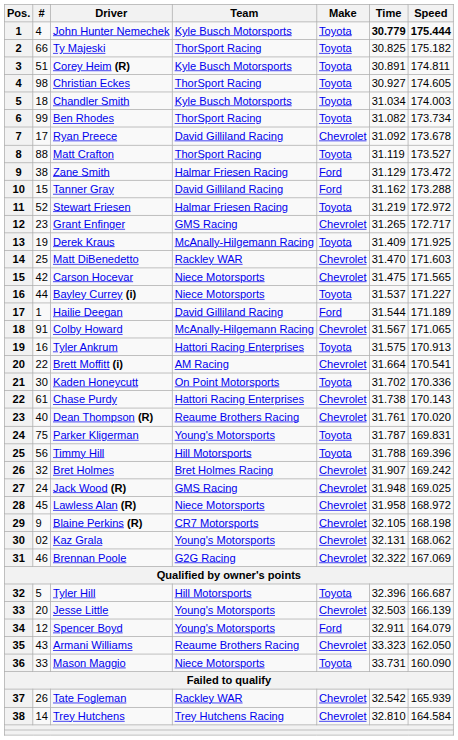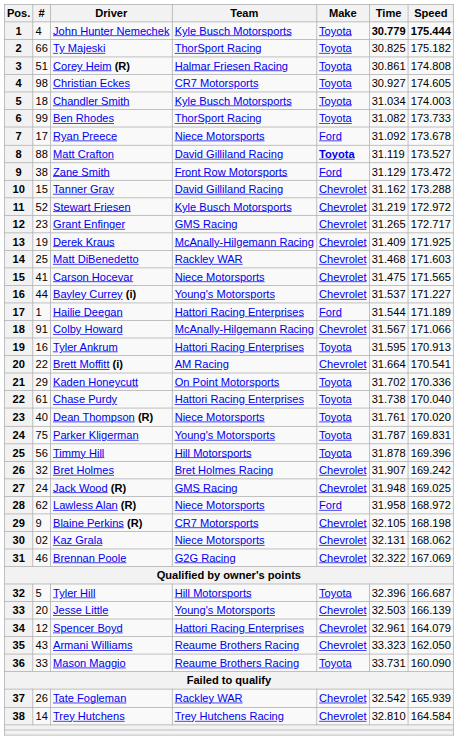 <table class="wikitable" style="font-size:95%">
 <tr>
 <th>Pos.</th>
 <th>#</th>
 <th>Driver</th>
 <th>Team</th>
 <th>Make</th>
 <th>Time</th>
 <th>Speed</th>
 </tr>
 <tr>
 <th>1</th>
 <td>4</td>
 <td><a href='#'>John Hunter Nemechek</a></td>
 <td><a href='#'>Kyle Busch Motorsports</a></td>
 <td><a href='#'>Toyota</a></td>
 <td><strong>30.779</strong></td>
 <td><strong>175.444</strong></td>
 </tr>
 <tr>
 <th>2</th>
 <td>66</td>
 <td><a href='#'>Ty Majeski</a></td>
 <td><a href='#'>ThorSport Racing</a></td>
 <td><a href='#'>Toyota</a></td>
 <td>30.825</td>
 <td>175.182</td>
 </tr>
 <tr>
 <th>3</th>
 <td>51</td>
 <td><a href='#'>Corey Heim</a> <strong>(R)</strong></td>
-<td><a href='#'>Kyle Busch Motorsports</a></td>
+<td><a href='#'>Halmar Friesen Racing</a></td>
 <td><a href='#'>Toyota</a></td>
-<td>30.891</td>
-<td>174.811</td>
+<td>30.861</td>
+<td>174.808</td>
 </tr>
 <tr>
 <th>4</th>
 <td>98</td>
 <td><a href='#'>Christian Eckes</a></td>
-<td><a href='#'>ThorSport Racing</a></td>
+<td><a href='#'>CR7 Motorsports</a></td>
 <td><a href='#'>Toyota</a></td>
 <td>30.927</td>
 <td>174.605</td>
 </tr>
 <tr>
 <th>5</th>
 <td>18</td>
 <td><a href='#'>Chandler Smith</a></td>
 <td><a href='#'>Kyle Busch Motorsports</a></td>
 <td><a href='#'>Toyota</a></td>
 <td>31.034</td>
 <td>174.003</td>
 </tr>
 <tr>
 <th>6</th>
 <td>99</td>
 <td><a href='#'>Ben Rhodes</a></td>
 <td><a href='#'>ThorSport Racing</a></td>
 <td><a href='#'>Toyota</a></td>
 <td>31.082</td>
-<td>173.734</td>
+<td>173.733</td>
 </tr>
 <tr>
 <th>7</th>
 <td>17</td>
 <td><a href='#'>Ryan Preece</a></td>
-<td><a href='#'>David Gilliland Racing</a></td>
-<td><a href='#'>Chevrolet</a></td>
+<td><a href='#'>Niece Motorsports</a></td>
+<td><a href='#'>Ford</a></td>
 <td>31.092</td>
 <td>173.678</td>
 </tr>
 <tr>
 <th>8</th>
 <td>88</td>
 <td><a href='#'>Matt Crafton</a></td>
-<td><a href='#'>ThorSport Racing</a></td>
-<td><a href='#'>Toyota</a></td>
+<td><a href='#'>David Gilliland Racing</a></td>
+<td><strong><a href='#'>Toyota</a></strong></td>
 <td>31.119</td>
 <td>173.527</td>
 </tr>
 <tr>
 <th>9</th>
 <td>38</td>
 <td><a href='#'>Zane Smith</a></td>
-<td><a href='#'>Halmar Friesen Racing</a></td>
+<td><a href='#'>Front Row Motorsports</a></td>
 <td><a href='#'>Ford</a></td>
 <td>31.129</td>
 <td>173.472</td>
 </tr>
 <tr>
 <th>10</th>
 <td>15</td>
 <td><a href='#'>Tanner Gray</a></td>
 <td><a href='#'>David Gilliland Racing</a></td>
-<td><a href='#'>Ford</a></td>
+<td><a href='#'>Chevrolet</a></td>
 <td>31.162</td>
 <td>173.288</td>
 </tr>
 <tr>
 <th>11</th>
 <td>52</td>
 <td><a href='#'>Stewart Friesen</a></td>
-<td><a href='#'>Halmar Friesen Racing</a></td>
-<td><a href='#'>Toyota</a></td>
+<td><a href='#'>Kyle Busch Motorsports</a></td>
+<td><a href='#'>Chevrolet</a></td>
 <td>31.219</td>
 <td>172.972</td>
 </tr>
 <tr>
 <th>12</th>
 <td>23</td>
 <td><a href='#'>Grant Enfinger</a></td>
 <td><a href='#'>GMS Racing</a></td>
 <td><a href='#'>Chevrolet</a></td>
 <td>31.265</td>
 <td>172.717</td>
 </tr>
 <tr>
 <th>13</th>
 <td>19</td>
 <td><a href='#'>Derek Kraus</a></td>
 <td><a href='#'>McAnally-Hilgemann Racing</a></td>
-<td><a href='#'>Toyota</a></td>
+<td><a href='#'>Chevrolet</a></td>
 <td>31.409</td>
 <td>171.925</td>
 </tr>
 <tr>
 <th>14</th>
 <td>25</td>
 <td><a href='#'>Matt DiBenedetto</a></td>
 <td><a href='#'>Rackley WAR</a></td>
 <td><a href='#'>Chevrolet</a></td>
-<td>31.470</td>
+<td>31.468</td>
 <td>171.603</td>
 </tr>
 <tr>
 <th>15</th>
-<td>42</td>
+<td>41</td>
 <td><a href='#'>Carson Hocevar</a></td>
 <td><a href='#'>Niece Motorsports</a></td>
 <td><a href='#'>Chevrolet</a></td>
 <td>31.475</td>
 <td>171.565</td>
 </tr>
 <tr>
 <th>16</th>
 <td>44</td>
 <td><a href='#'>Bayley Currey</a> <strong>(i)</strong></td>
-<td><a href='#'>Niece Motorsports</a></td>
-<td><a href='#'>Toyota</a></td>
+<td><a href='#'>Young's Motorsports</a></td>
+<td><a href='#'>Chevrolet</a></td>
 <td>31.537</td>
 <td>171.227</td>
 </tr>
 <tr>
 <th>17</th>
 <td>1</td>
 <td><a href='#'>Hailie Deegan</a></td>
-<td><a href='#'>David Gilliland Racing</a></td>
+<td><a href='#'>Hattori Racing Enterprises</a></td>
 <td><a href='#'>Ford</a></td>
 <td>31.544</td>
 <td>171.189</td>
 </tr>
 <tr>
 <th>18</th>
 <td>91</td>
 <td><a href='#'>Colby Howard</a></td>
 <td><a href='#'>McAnally-Hilgemann Racing</a></td>
 <td><a href='#'>Chevrolet</a></td>
 <td>31.567</td>
-<td>171.065</td>
+<td>171.066</td>
 </tr>
 <tr>
 <th>19</th>
 <td>16</td>
 <td><a href='#'>Tyler Ankrum</a></td>
 <td><a href='#'>Hattori Racing Enterprises</a></td>
 <td><a href='#'>Toyota</a></td>
-<td>31.575</td>
+<td>31.595</td>
 <td>170.913</td>
 </tr>
 <tr>
 <th>20</th>
 <td>22</td>
 <td><a href='#'>Brett Moffitt</a> <strong>(i)</strong></td>
 <td><a href='#'>AM Racing</a></td>
 <td><a href='#'>Chevrolet</a></td>
 <td>31.664</td>
 <td>170.541</td>
 </tr>
 <tr>
 <th>21</th>
-<td>30</td>
+<td>29</td>
 <td><a href='#'>Kaden Honeycutt</a></td>
 <td><a href='#'>On Point Motorsports</a></td>
 <td><a href='#'>Toyota</a></td>
 <td>31.702</td>
 <td>170.336</td>
 </tr>
 <tr>
 <th>22</th>
 <td>61</td>
 <td><a href='#'>Chase Purdy</a></td>
 <td><a href='#'>Hattori Racing Enterprises</a></td>
-<td><a href='#'>Chevrolet</a></td>
+<td><a href='#'>Toyota</a></td>
 <td>31.738</td>
-<td>170.143</td>
+<td>170.040</td>
 </tr>
 <tr>
 <th>23</th>
 <td>40</td>
 <td><a href='#'>Dean Thompson</a> <strong>(R)</strong></td>
-<td><a href='#'>Reaume Brothers Racing</a></td>
-<td><a href='#'>Chevrolet</a></td>
+<td><a href='#'>Niece Motorsports</a></td>
+<td><a href='#'>Toyota</a></td>
 <td>31.761</td>
 <td>170.020</td>
 </tr>
 <tr>
 <th>24</th>
 <td>75</td>
 <td><a href='#'>Parker Kligerman</a></td>
 <td><a href='#'>Young's Motorsports</a></td>
 <td><a href='#'>Toyota</a></td>
 <td>31.787</td>
 <td>169.831</td>
 </tr>
 <tr>
 <th>25</th>
 <td>56</td>
 <td><a href='#'>Timmy Hill</a></td>
 <td><a href='#'>Hill Motorsports</a></td>
 <td><a href='#'>Toyota</a></td>
-<td>31.788</td>
+<td>31.878</td>
 <td>169.396</td>
 </tr>
 <tr>
 <th>26</th>
 <td>32</td>
 <td><a href='#'>Bret Holmes</a></td>
 <td><a href='#'>Bret Holmes Racing</a></td>
 <td><a href='#'>Chevrolet</a></td>
 <td>31.907</td>
 <td>169.242</td>
 </tr>
 <tr>
 <th>27</th>
 <td>24</td>
 <td><a href='#'>Jack Wood</a> <strong>(R)</strong></td>
 <td><a href='#'>GMS Racing</a></td>
 <td><a href='#'>Chevrolet</a></td>
 <td>31.948</td>
 <td>169.025</td>
 </tr>
 <tr>
 <th>28</th>
-<td>45</td>
+<td>62</td>
 <td><a href='#'>Lawless Alan</a> <strong>(R)</strong></td>
 <td><a href='#'>Niece Motorsports</a></td>
-<td><a href='#'>Chevrolet</a></td>
+<td><a href='#'>Ford</a></td>
 <td>31.958</td>
 <td>168.972</td>
 </tr>
 <tr>
 <th>29</th>
 <td>9</td>
 <td><a href='#'>Blaine Perkins</a> <strong>(R)</strong></td>
 <td><a href='#'>CR7 Motorsports</a></td>
 <td><a href='#'>Chevrolet</a></td>
 <td>32.105</td>
 <td>168.198</td>
 </tr>
 <tr>
 <th>30</th>
 <td>02</td>
 <td><a href='#'>Kaz Grala</a></td>
-<td><a href='#'>Young's Motorsports</a></td>
+<td><a href='#'>Niece Motorsports</a></td>
 <td><a href='#'>Chevrolet</a></td>
 <td>32.131</td>
 <td>168.062</td>
 </tr>
 <tr>
 <th>31</th>
 <td>46</td>
 <td><a href='#'>Brennan Poole</a></td>
 <td><a href='#'>G2G Racing</a></td>
 <td><a href='#'>Chevrolet</a></td>
 <td>32.322</td>
 <td>167.069</td>
 </tr>
 <tr>
 <th colspan="7">Qualified by owner's points</th>
 </tr>
 <tr>
 <th>32</th>
 <td>5</td>
 <td><a href='#'>Tyler Hill</a></td>
 <td><a href='#'>Hill Motorsports</a></td>
 <td><a href='#'>Toyota</a></td>
 <td>32.396</td>
 <td>166.687</td>
 </tr>
 <tr>
 <th>33</th>
 <td>20</td>
 <td><a href='#'>Jesse Little</a></td>
 <td><a href='#'>Young's Motorsports</a></td>
 <td><a href='#'>Chevrolet</a></td>
 <td>32.503</td>
 <td>166.139</td>
 </tr>
 <tr>
 <th>34</th>
 <td>12</td>
 <td><a href='#'>Spencer Boyd</a></td>
-<td><a href='#'>Young's Motorsports</a></td>
-<td><a href='#'>Ford</a></td>
-<td>32.911</td>
+<td><a href='#'>Hattori Racing Enterprises</a></td>
+<td><a href='#'>Chevrolet</a></td>
+<td>32.961</td>
 <td>164.079</td>
 </tr>
 <tr>
 <th>35</th>
 <td>43</td>
 <td><a href='#'>Armani Williams</a></td>
 <td><a href='#'>Reaume Brothers Racing</a></td>
 <td><a href='#'>Chevrolet</a></td>
 <td>33.323</td>
 <td>162.050</td>
 </tr>
 <tr>
 <th>36</th>
 <td>33</td>
 <td><a href='#'>Mason Maggio</a></td>
-<td><a href='#'>Niece Motorsports</a></td>
+<td><a href='#'>Reaume Brothers Racing</a></td>
 <td><a href='#'>Toyota</a></td>
 <td>33.731</td>
 <td>160.090</td>
 </tr>
 <tr>
 <th colspan="7">Failed to qualify</th>
 </tr>
 <tr>
 <th>37</th>
 <td>26</td>
 <td><a href='#'>Tate Fogleman</a></td>
 <td><a href='#'>Rackley WAR</a></td>
 <td><a href='#'>Chevrolet</a></td>
 <td>32.542</td>
 <td>165.939</td>
 </tr>
 <tr>
 <th>38</th>
 <td>14</td>
 <td><a href='#'>Trey Hutchens</a></td>
 <td><a href='#'>Trey Hutchens Racing</a></td>
 <td><a href='#'>Chevrolet</a></td>
 <td>32.810</td>
 <td>164.584</td>
 </tr>
 <tr>
 <th colspan="7"></th>
 </tr>
 <tr>
 <th colspan="7"></th>
 </tr>
 </table>
